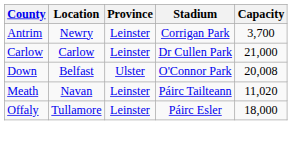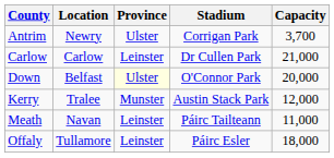 <table class="wikitable sortable" style="text-align:center">
 <tr>
 <th><a href='#'>County</a></th>
 <th>Location</th>
 <th>Province</th>
 <th>Stadium</th>
 <th>Capacity</th>
 </tr>
 <tr>
 <td style="text-align:left"> <a href='#'>Antrim</a></td>
 <td><a href='#'>Newry</a></td>
-<td><a href='#'>Leinster</a></td>
+<td><a href='#'>Ulster</a></td>
 <td><a href='#'>Corrigan Park</a></td>
 <td>3,700</td>
 </tr>
 <tr>
 <td style="text-align:left"> <a href='#'>Carlow</a></td>
 <td><a href='#'>Carlow</a></td>
 <td><a href='#'>Leinster</a></td>
 <td><a href='#'>Dr Cullen Park</a></td>
 <td>21,000</td>
 </tr>
 <tr>
 <td style="text-align:left"> <a href='#'>Down</a></td>
 <td><a href='#'>Belfast</a></td>
-<td><a href='#'>Ulster</a></td>
+<td style="background: lightyellow;"><a href='#'>Ulster</a></td>
 <td><a href='#'>O'Connor Park</a></td>
-<td>20,008</td>
+<td>20,000</td>
+</tr>
+<tr>
+<td style="text-align:left"> <a href='#'>Kerry</a></td>
+<td><a href='#'>Tralee</a></td>
+<td><a href='#'>Munster</a></td>
+<td><a href='#'>Austin Stack Park</a></td>
+<td>12,000</td>
 </tr>
 <tr>
 <td style="text-align:left"> <a href='#'>Meath</a></td>
 <td><a href='#'>Navan</a></td>
 <td><a href='#'>Leinster</a></td>
 <td><a href='#'>Páirc Tailteann</a></td>
-<td>11,020</td>
+<td>11,000</td>
 </tr>
 <tr>
 <td style="text-align:left"> <a href='#'>Offaly</a></td>
 <td><a href='#'>Tullamore</a></td>
 <td><a href='#'>Leinster</a></td>
 <td><a href='#'>Páirc Esler</a></td>
 <td>18,000</td>
 </tr>
 </table>
